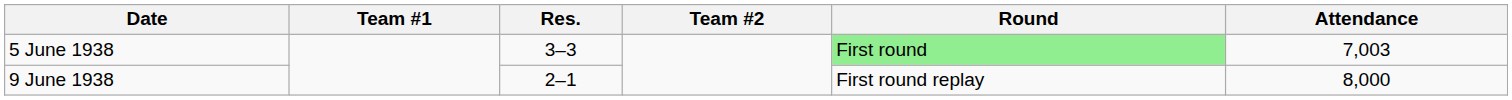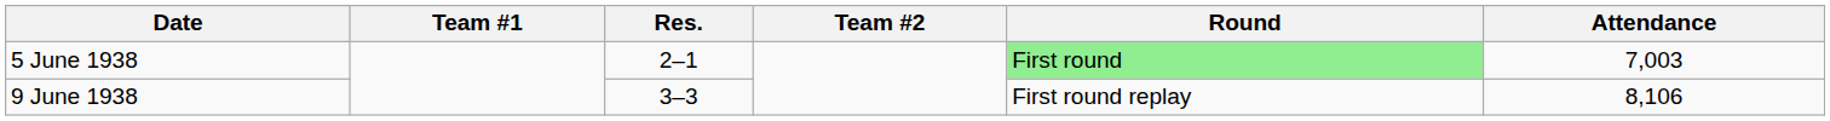 <table class="wikitable" style="text-align: left;" width="100%">
 <tr>
 <th>Date</th>
 <th>Team #1</th>
 <th>Res.</th>
 <th>Team #2</th>
 <th>Round</th>
 <th>Attendance</th>
 </tr>
 <tr>
 <td>5 June 1938</td>
 <td rowspan="2"></td>
-<td style="text-align:center;">3–3</td>
+<td style="text-align:center;">2–1</td>
 <td rowspan="2"></td>
 <td style="background: lightgreen;">First round</td>
 <td style="text-align:center;">7,003</td>
 </tr>
 <tr>
 <td>9 June 1938</td>
-<td style="text-align:center;">2–1</td>
+<td style="text-align:center;">3–3</td>
 <td>First round replay</td>
-<td style="text-align:center;">8,000</td>
+<td style="text-align:center;">8,106</td>
 </tr>
 </table>
